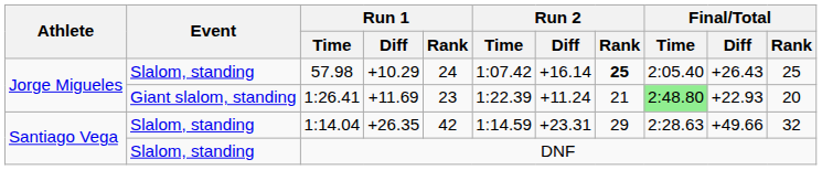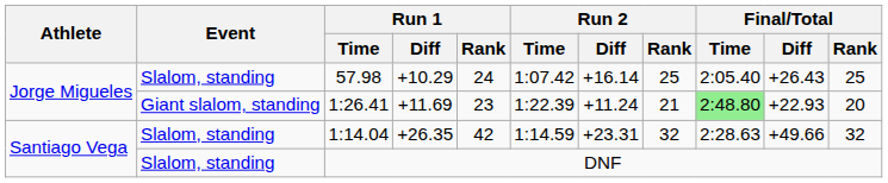 <table class="wikitable" style="font-size:100%">
 <tr>
 <th rowspan="2">Athlete</th>
 <th rowspan="2">Event</th>
 <th colspan="3">Run 1</th>
 <th colspan="3">Run 2</th>
 <th colspan="3">Final/Total</th>
 </tr>
 <tr>
 <th>Time</th>
 <th>Diff</th>
 <th>Rank</th>
 <th>Time</th>
 <th>Diff</th>
 <th>Rank</th>
 <th>Time</th>
 <th>Diff</th>
 <th>Rank</th>
 </tr>
 <tr>
 <td rowspan=2><a href='#'>Jorge Migueles</a></td>
 <td><a href='#'>Slalom, standing</a></td>
 <td align="center">57.98</td>
 <td align="center">+10.29</td>
 <td align="center">24</td>
 <td align="center">1:07.42</td>
 <td align="center">+16.14</td>
-<td align="center"><strong>25</strong></td>
+<td align="center">25</td>
 <td align="center">2:05.40</td>
 <td align="center">+26.43</td>
 <td align="center">25</td>
 </tr>
 <tr>
 <td><a href='#'>Giant slalom, standing</a></td>
 <td align="center">1:26.41</td>
 <td align="center">+11.69</td>
 <td align="center">23</td>
 <td align="center">1:22.39</td>
 <td align="center">+11.24</td>
 <td align="center">21</td>
 <td align="center" style="background: lightgreen;">2:48.80</td>
 <td align="center">+22.93</td>
 <td align="center">20</td>
 </tr>
 <tr>
 <td rowspan=2><a href='#'>Santiago Vega</a></td>
 <td><a href='#'>Slalom, standing</a></td>
 <td align="center">1:14.04</td>
 <td align="center">+26.35</td>
 <td align="center">42</td>
 <td align="center">1:14.59</td>
 <td align="center">+23.31</td>
-<td align="center">29</td>
+<td align="center">32</td>
 <td align="center">2:28.63</td>
 <td align="center">+49.66</td>
 <td align="center">32</td>
 </tr>
 <tr>
 <td><a href='#'>Slalom, standing</a></td>
 <td align="center" colspan=9>DNF</td>
 </tr>
 </table>
